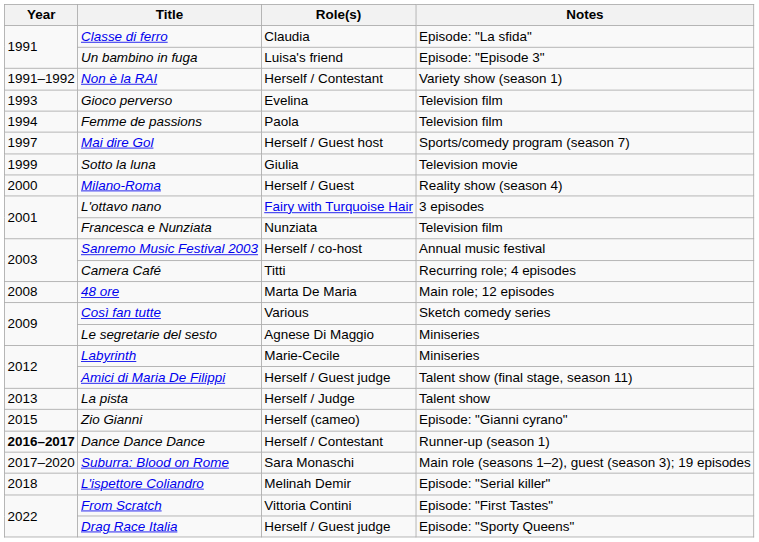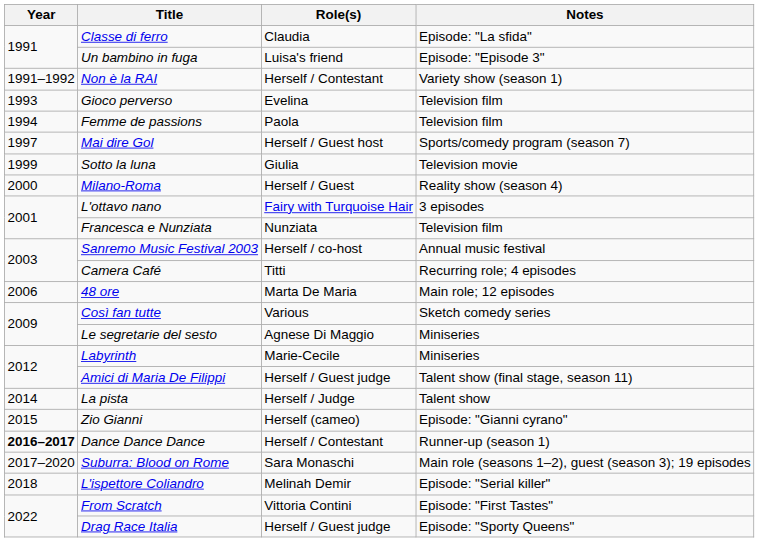 <table class="wikitable plainrowheaders sortable">
 <tr>
 <th scope="col">Year</th>
 <th scope="col">Title</th>
 <th scope="col">Role(s)</th>
 <th scope="col" class="unsortable">Notes</th>
 </tr>
 <tr>
 <td rowspan="2">1991</td>
 <td><em><a href='#'>Classe di ferro</a></em></td>
 <td>Claudia</td>
 <td>Episode: "La sfida"</td>
 </tr>
 <tr>
 <td><em>Un bambino in fuga</em></td>
 <td>Luisa's friend</td>
 <td>Episode: "Episode 3"</td>
 </tr>
 <tr>
 <td>1991–1992</td>
 <td><em><a href='#'>Non è la RAI</a></em></td>
 <td>Herself / Contestant</td>
 <td>Variety show (season 1)</td>
 </tr>
 <tr>
 <td>1993</td>
 <td><em>Gioco perverso</em></td>
 <td>Evelina</td>
 <td>Television film</td>
 </tr>
 <tr>
 <td>1994</td>
 <td><em>Femme de passions</em></td>
 <td>Paola</td>
 <td>Television film</td>
 </tr>
 <tr>
 <td>1997</td>
 <td><em><a href='#'>Mai dire Gol</a></em></td>
 <td>Herself / Guest host</td>
 <td>Sports/comedy program (season 7)</td>
 </tr>
 <tr>
 <td>1999</td>
 <td><em>Sotto la luna</em></td>
 <td>Giulia</td>
 <td>Television movie</td>
 </tr>
 <tr>
 <td>2000</td>
 <td><em><a href='#'>Milano-Roma</a></em></td>
 <td>Herself / Guest</td>
 <td>Reality show (season 4)</td>
 </tr>
 <tr>
 <td rowspan="2">2001</td>
 <td><em>L'ottavo nano</em></td>
 <td><a href='#'>Fairy with Turquoise Hair</a></td>
 <td>3 episodes</td>
 </tr>
 <tr>
 <td><em>Francesca e Nunziata</em></td>
 <td>Nunziata</td>
 <td>Television film</td>
 </tr>
 <tr>
 <td rowspan="2">2003</td>
 <td><em><a href='#'>Sanremo Music Festival 2003</a></em></td>
 <td>Herself / co-host</td>
 <td>Annual music festival</td>
 </tr>
 <tr>
 <td><em>Camera Café</em></td>
 <td>Titti</td>
 <td>Recurring role; 4 episodes</td>
 </tr>
 <tr>
-<td>2008</td>
+<td>2006</td>
 <td><em><a href='#'>48 ore</a></em></td>
 <td>Marta De Maria</td>
 <td>Main role; 12 episodes</td>
 </tr>
 <tr>
 <td rowspan="2">2009</td>
 <td><em><a href='#'>Così fan tutte</a></em></td>
 <td>Various</td>
 <td>Sketch comedy series</td>
 </tr>
 <tr>
 <td><em>Le segretarie del sesto</em></td>
 <td>Agnese Di Maggio</td>
 <td>Miniseries</td>
 </tr>
 <tr>
 <td rowspan="2">2012</td>
 <td><em><a href='#'>Labyrinth</a></em></td>
 <td>Marie-Cecile</td>
 <td>Miniseries</td>
 </tr>
 <tr>
 <td><em><a href='#'>Amici di Maria De Filippi</a></em></td>
 <td>Herself / Guest judge</td>
 <td>Talent show (final stage, season 11)</td>
 </tr>
 <tr>
-<td>2013</td>
+<td>2014</td>
 <td><em>La pista</em></td>
 <td>Herself / Judge</td>
 <td>Talent show</td>
 </tr>
 <tr>
 <td>2015</td>
 <td><em>Zio Gianni</em></td>
 <td>Herself (cameo)</td>
 <td>Episode: "Gianni cyrano"</td>
 </tr>
 <tr>
 <td><strong>2016–2017</strong></td>
 <td><em>Dance Dance Dance</em></td>
 <td>Herself / Contestant</td>
 <td>Runner-up (season 1)</td>
 </tr>
 <tr>
 <td>2017–2020</td>
 <td><em><a href='#'>Suburra: Blood on Rome</a></em></td>
 <td>Sara Monaschi</td>
 <td>Main role (seasons 1–2), guest (season 3); 19 episodes</td>
 </tr>
 <tr>
 <td>2018</td>
 <td><em><a href='#'>L'ispettore Coliandro</a></em></td>
 <td>Melinah Demir</td>
 <td>Episode: "Serial killer"</td>
 </tr>
 <tr>
 <td rowspan="2">2022</td>
 <td><em><a href='#'>From Scratch</a></em></td>
 <td>Vittoria Contini</td>
 <td>Episode: "First Tastes"</td>
 </tr>
 <tr>
 <td><em><a href='#'>Drag Race Italia</a></em></td>
 <td>Herself / Guest judge</td>
 <td>Episode: "Sporty Queens"</td>
 </tr>
 </table>
